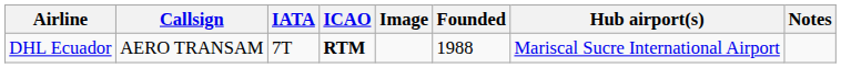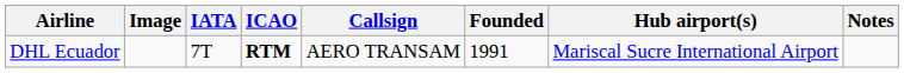 <table class="wikitable sortable">
 <tr>
 <th>Airline</th>
-<th><a href='#'>Callsign</a></th>
+<th>Image</th>
 <th><a href='#'>IATA</a></th>
 <th><a href='#'>ICAO</a></th>
-<th>Image</th>
+<th><a href='#'>Callsign</a></th>
 <th>Founded</th>
 <th>Hub airport(s)</th>
 <th>Notes</th>
 </tr>
 <tr>
 <td><a href='#'>DHL Ecuador</a></td>
-<td>AERO TRANSAM</td>
+<td></td>
 <td>7T</td>
 <td><strong>RTM</strong></td>
-<td></td>
-<td>1988</td>
+<td>AERO TRANSAM</td>
+<td>1991</td>
 <td><a href='#'>Mariscal Sucre International Airport</a></td>
 <td></td>
 </tr>
 </table>
